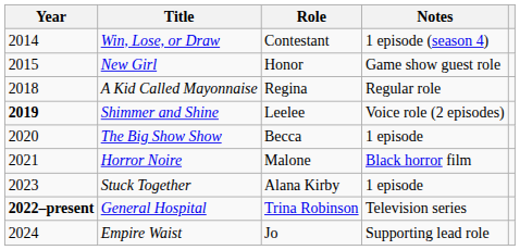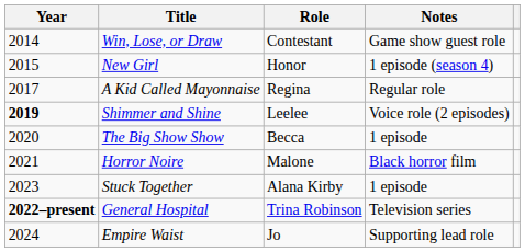 <table class="wikitable sortable plainrowheaders">
 <tr>
 <th scope="col">Year</th>
 <th scope="col">Title</th>
 <th scope="col">Role</th>
 <th scope="col" class="unsortable">Notes</th>
 <th scope="col" class="unsortable"></th>
 </tr>
 <tr>
 <td>2014</td>
 <td><em><a href='#'>Win, Lose, or Draw</a></em></td>
 <td>Contestant</td>
-<td>1 episode (<a href='#'>season 4</a>)</td>
+<td>Game show guest role</td>
 <td style="text-align:center;"></td>
 </tr>
 <tr>
 <td>2015</td>
 <td><em><a href='#'>New Girl</a></em></td>
 <td>Honor</td>
-<td>Game show guest role</td>
+<td>1 episode (<a href='#'>season 4</a>)</td>
 <td style="text-align:center;"></td>
 </tr>
 <tr>
-<td>2018</td>
+<td>2017</td>
 <td><em>A Kid Called Mayonnaise</em></td>
 <td>Regina</td>
 <td>Regular role</td>
 <td style="text-align:center;"></td>
 </tr>
 <tr>
 <td><strong>2019</strong></td>
 <td><em><a href='#'>Shimmer and Shine</a></em></td>
 <td>Leelee</td>
 <td>Voice role (2 episodes)</td>
 <td style="text-align:center;"></td>
 </tr>
 <tr>
 <td>2020</td>
 <td><em><a href='#'>The Big Show Show</a></em></td>
 <td>Becca</td>
 <td>1 episode</td>
 <td style="text-align:center;"></td>
 </tr>
 <tr>
 <td>2021</td>
 <td><em><a href='#'>Horror Noire</a></em></td>
 <td>Malone</td>
 <td><a href='#'>Black horror</a> film</td>
 <td style="text-align:center;"></td>
 </tr>
 <tr>
 <td>2023</td>
 <td><em>Stuck Together</em></td>
 <td>Alana Kirby</td>
 <td>1 episode</td>
 <td style="text-align:center;"></td>
 </tr>
 <tr>
 <td><strong>2022–present</strong></td>
 <td><em><a href='#'>General Hospital</a></em></td>
 <td><a href='#'>Trina Robinson</a></td>
 <td>Television series</td>
 <td style="text-align:center;"></td>
 </tr>
 <tr>
 <td>2024</td>
 <td><em>Empire Waist</em></td>
 <td>Jo</td>
 <td>Supporting lead role</td>
 <td style="text-align:center;"></td>
 </tr>
 </table>
